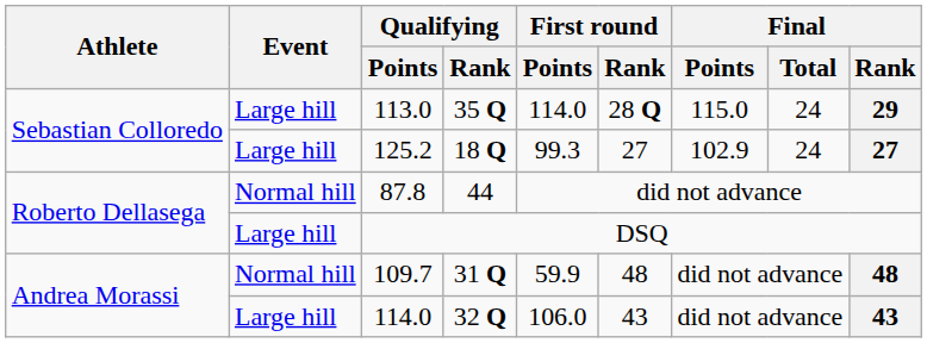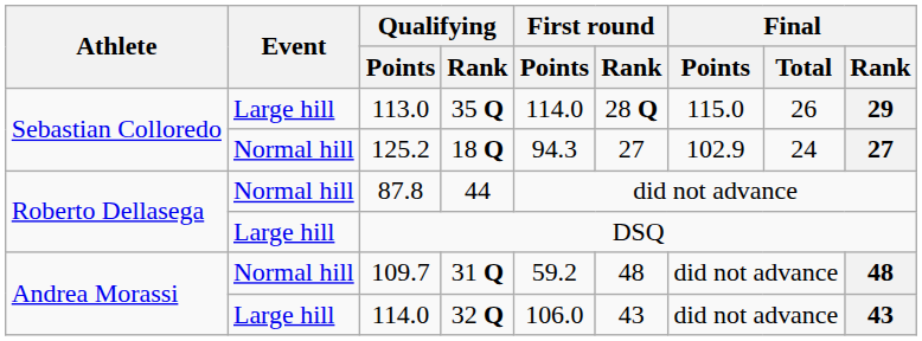 <table class="wikitable">
 <tr>
 <th rowspan="2">Athlete</th>
 <th rowspan="2">Event</th>
 <th colspan="2">Qualifying</th>
 <th colspan="2">First round</th>
 <th colspan="3">Final</th>
 </tr>
 <tr>
 <th>Points</th>
 <th>Rank</th>
 <th>Points</th>
 <th>Rank</th>
 <th>Points</th>
 <th>Total</th>
 <th>Rank</th>
 </tr>
 <tr>
 <td rowspan=2><a href='#'>Sebastian Colloredo</a></td>
 <td><a href='#'>Large hill</a></td>
 <td align="center">113.0</td>
 <td align="center">35 <strong>Q</strong></td>
 <td align="center">114.0</td>
 <td align="center">28 <strong>Q</strong></td>
 <td align="center">115.0</td>
-<td align="center">24</td>
+<td align="center">26</td>
 <th align="center">29</th>
 </tr>
 <tr>
-<td><a href='#'>Large hill</a></td>
+<td><a href='#'>Normal hill</a></td>
 <td align="center">125.2</td>
 <td align="center">18 <strong>Q</strong></td>
-<td align="center">99.3</td>
+<td align="center">94.3</td>
 <td align="center">27</td>
 <td align="center">102.9</td>
 <td align="center">24</td>
 <th align="center">27</th>
 </tr>
 <tr>
 <td rowspan=2><a href='#'>Roberto Dellasega</a></td>
 <td><a href='#'>Normal hill</a></td>
 <td align="center">87.8</td>
 <td align="center">44</td>
 <td colspan=5 align="center">did not advance</td>
 </tr>
 <tr>
 <td><a href='#'>Large hill</a></td>
 <td colspan=7 align="center">DSQ</td>
 </tr>
 <tr>
 <td rowspan=2><a href='#'>Andrea Morassi</a></td>
 <td><a href='#'>Normal hill</a></td>
 <td align="center">109.7</td>
 <td align="center">31 <strong>Q</strong></td>
-<td align="center">59.9</td>
+<td align="center">59.2</td>
 <td align="center">48</td>
 <td colspan=2 align="center">did not advance</td>
 <th align="center">48</th>
 </tr>
 <tr>
 <td><a href='#'>Large hill</a></td>
 <td align="center">114.0</td>
 <td align="center">32 <strong>Q</strong></td>
 <td align="center">106.0</td>
 <td align="center">43</td>
 <td colspan=2 align="center">did not advance</td>
 <th align="center">43</th>
 </tr>
 </table>
